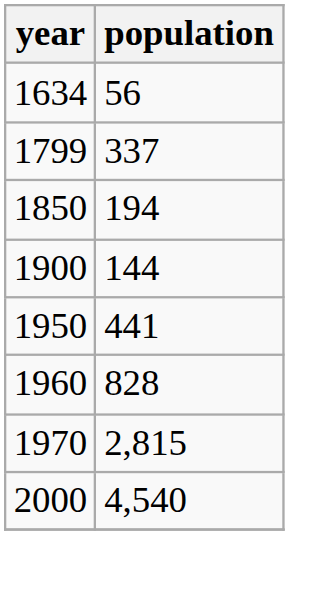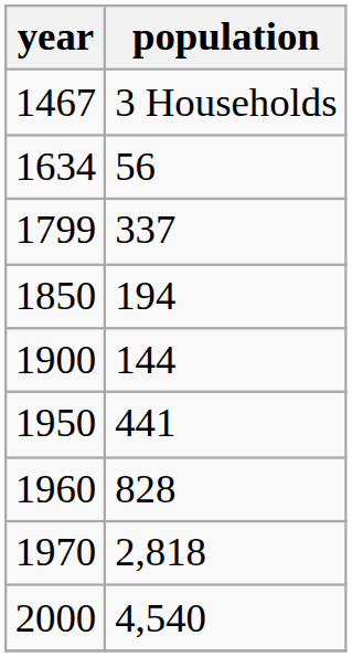 <table class="wikitable">
 <tr>
 <th>year</th>
 <th>population</th>
+</tr>
+<tr>
+<td>1467</td>
+<td>3 Households</td>
 </tr>
 <tr>
 <td>1634</td>
 <td>56</td>
 </tr>
 <tr>
 <td>1799</td>
 <td>337</td>
 </tr>
 <tr>
 <td>1850</td>
 <td>194</td>
 </tr>
 <tr>
 <td>1900</td>
 <td>144</td>
 </tr>
 <tr>
 <td>1950</td>
 <td>441</td>
 </tr>
 <tr>
 <td>1960</td>
 <td>828</td>
 </tr>
 <tr>
 <td>1970</td>
-<td>2,815</td>
+<td>2,818</td>
 </tr>
 <tr>
 <td>2000</td>
 <td>4,540</td>
 </tr>
 <tr>
 </tr>
 </table>
